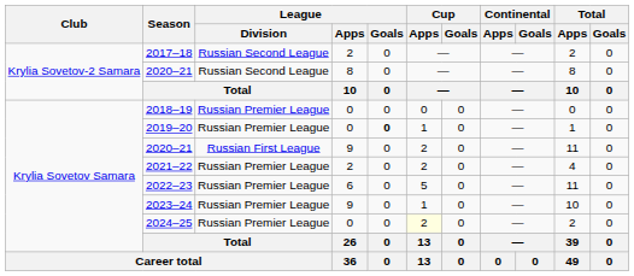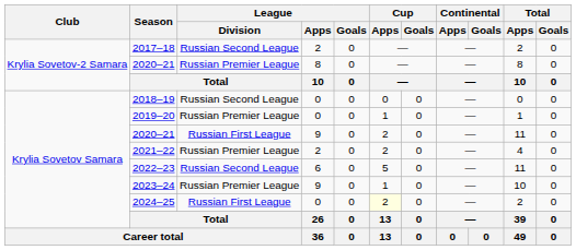 <table class="wikitable" style="text-align: center;">
 <tr>
 <th rowspan=2>Club</th>
 <th rowspan=2>Season</th>
 <th colspan=3>League</th>
 <th colspan=2>Cup</th>
 <th colspan=2>Continental</th>
 <th colspan=2>Total</th>
 </tr>
 <tr>
 <th>Division</th>
 <th>Apps</th>
 <th>Goals</th>
 <th>Apps</th>
 <th>Goals</th>
 <th>Apps</th>
 <th>Goals</th>
 <th>Apps</th>
 <th>Goals</th>
 </tr>
 <tr>
 <td rowspan="3"><a href='#'>Krylia Sovetov-2 Samara</a></td>
 <td><a href='#'>2017–18</a></td>
 <td><a href='#'>Russian Second League</a></td>
 <td>2</td>
 <td>0</td>
 <td colspan="2">—</td>
 <td colspan="2">—</td>
 <td>2</td>
 <td>0</td>
 </tr>
 <tr>
 <td><a href='#'>2020–21</a></td>
-<td>Russian Second League</td>
+<td><a href='#'>Russian Premier League</a></td>
 <td>8</td>
 <td>0</td>
 <td colspan="2">—</td>
 <td colspan="2">—</td>
 <td>8</td>
 <td>0</td>
 </tr>
 <tr>
 <th colspan="2">Total</th>
 <th>10</th>
 <th>0</th>
 <th colspan="2">—</th>
 <th colspan="2">—</th>
 <th>10</th>
 <th>0</th>
 </tr>
 <tr>
 <td rowspan="8"><a href='#'>Krylia Sovetov Samara</a></td>
 <td><a href='#'>2018–19</a></td>
-<td><a href='#'>Russian Premier League</a></td>
+<td>Russian Second League</td>
 <td>0</td>
 <td>0</td>
 <td>0</td>
 <td>0</td>
 <td colspan="2">—</td>
 <td>0</td>
 <td>0</td>
 </tr>
 <tr>
 <td><a href='#'>2019–20</a></td>
 <td>Russian Premier League</td>
 <td>0</td>
-<td><strong>0</strong></td>
+<td>0</td>
 <td>1</td>
 <td>0</td>
 <td colspan="2">—</td>
 <td>1</td>
 <td>0</td>
 </tr>
 <tr>
 <td><a href='#'>2020–21</a></td>
 <td><a href='#'>Russian First League</a></td>
 <td>9</td>
 <td>0</td>
 <td>2</td>
 <td>0</td>
 <td colspan="2">—</td>
 <td>11</td>
 <td>0</td>
 </tr>
 <tr>
 <td><a href='#'>2021–22</a></td>
 <td>Russian Premier League</td>
 <td>2</td>
 <td>0</td>
 <td>2</td>
 <td>0</td>
 <td colspan="2">—</td>
 <td>4</td>
 <td>0</td>
 </tr>
 <tr>
 <td><a href='#'>2022–23</a></td>
-<td>Russian Premier League</td>
+<td><a href='#'>Russian Second League</a></td>
 <td>6</td>
 <td>0</td>
 <td>5</td>
 <td>0</td>
 <td colspan="2">—</td>
 <td>11</td>
 <td>0</td>
 </tr>
 <tr>
 <td><a href='#'>2023–24</a></td>
 <td>Russian Premier League</td>
 <td>9</td>
 <td>0</td>
 <td>1</td>
 <td>0</td>
 <td colspan="2">—</td>
 <td>10</td>
 <td>0</td>
 </tr>
 <tr>
 <td><a href='#'>2024–25</a></td>
-<td>Russian Premier League</td>
+<td><a href='#'>Russian First League</a></td>
 <td>0</td>
 <td>0</td>
 <td style="background: lightyellow;">2</td>
 <td>0</td>
 <td colspan="2">—</td>
 <td>2</td>
 <td>0</td>
 </tr>
 <tr>
 <th colspan="2">Total</th>
 <th>26</th>
 <th>0</th>
 <th>13</th>
 <th>0</th>
 <th colspan="2">—</th>
 <th>39</th>
 <th>0</th>
 </tr>
 <tr>
 <th colspan="3">Career total</th>
 <th>36</th>
 <th>0</th>
 <th>13</th>
 <th>0</th>
 <th>0</th>
 <th>0</th>
 <th>49</th>
 <th>0</th>
 </tr>
 </table>
